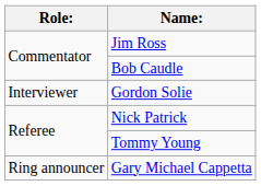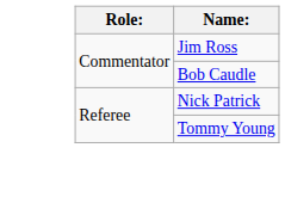 <table class=wikitable style="font-size:90%; margin: 0.5em 0 0.5em 1em; float: right; clear: right;">
 <tr>
 <th>Role:</th>
 <th>Name:</th>
 </tr>
 <tr>
 <td rowspan=2>Commentator</td>
 <td><a href='#'>Jim Ross</a></td>
 </tr>
 <tr>
 <td><a href='#'>Bob Caudle</a></td>
 </tr>
 <tr>
-<td rowspan=1>Interviewer</td>
-<td><a href='#'>Gordon Solie</a></td>
-</tr>
-<tr>
 <td rowspan=2>Referee</td>
 <td><a href='#'>Nick Patrick</a></td>
 </tr>
 <tr>
 <td><a href='#'>Tommy Young</a></td>
 </tr>
-<tr>
-<td>Ring announcer</td>
-<td><a href='#'>Gary Michael Cappetta</a></td>
-</tr>
 </table>
